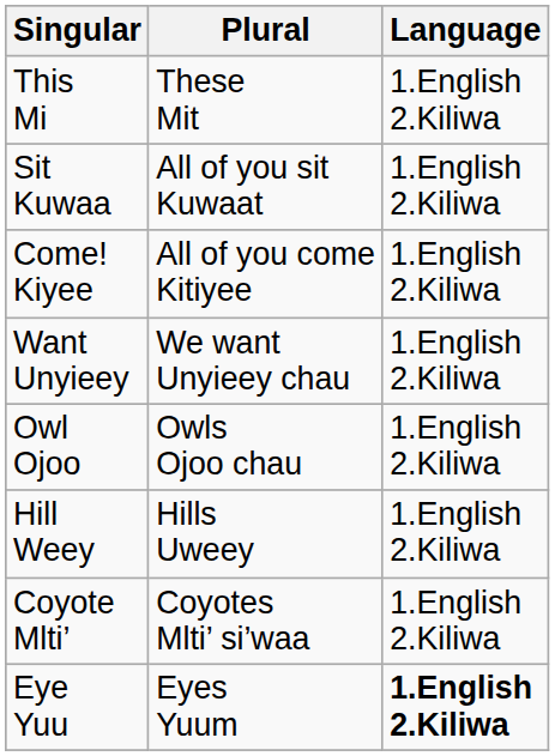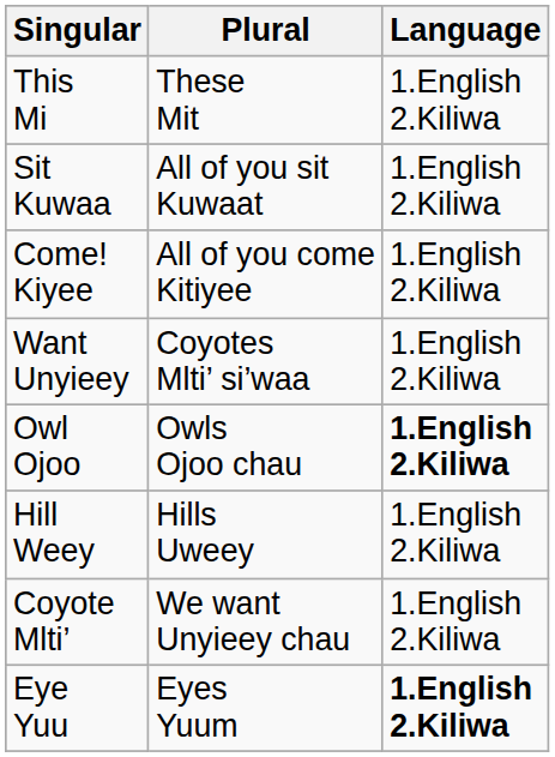 <table class="wikitable">
 <tr>
 <th>Singular</th>
 <th>Plural</th>
 <th>Language</th>
 </tr>
 <tr>
 <td>This<br>Mi</td>
 <td>These<br>Mit</td>
 <td>1.English<br>2.Kiliwa</td>
 </tr>
 <tr>
 <td>Sit<br>Kuwaa</td>
 <td>All of you sit<br>Kuwaat</td>
 <td>1.English<br>2.Kiliwa</td>
 </tr>
 <tr>
 <td>Come!<br>Kiyee</td>
 <td>All of you come<br>Kitiyee</td>
 <td>1.English<br>2.Kiliwa</td>
 </tr>
 <tr>
 <td>Want<br>Unyieey</td>
-<td>We want<br>Unyieey  chau</td>
+<td>Coyotes<br>Mlti’ si’waa</td>
 <td>1.English<br>2.Kiliwa</td>
 </tr>
 <tr>
 <td>Owl<br>Ojoo</td>
 <td>Owls<br>Ojoo chau</td>
-<td>1.English<br>2.Kiliwa</td>
+<td><strong>1.English<br>2.Kiliwa</strong></td>
 </tr>
 <tr>
 <td>Hill<br>Weey</td>
 <td>Hills<br>Uweey</td>
 <td>1.English<br>2.Kiliwa</td>
 </tr>
 <tr>
 <td>Coyote<br>Mlti’</td>
-<td>Coyotes<br>Mlti’ si’waa</td>
+<td>We want<br>Unyieey  chau</td>
 <td>1.English<br>2.Kiliwa</td>
 </tr>
 <tr>
 <td>Eye<br>Yuu</td>
 <td>Eyes<br>Yuum</td>
 <td><strong>1.English<br>2.Kiliwa</strong></td>
 </tr>
 </table>
